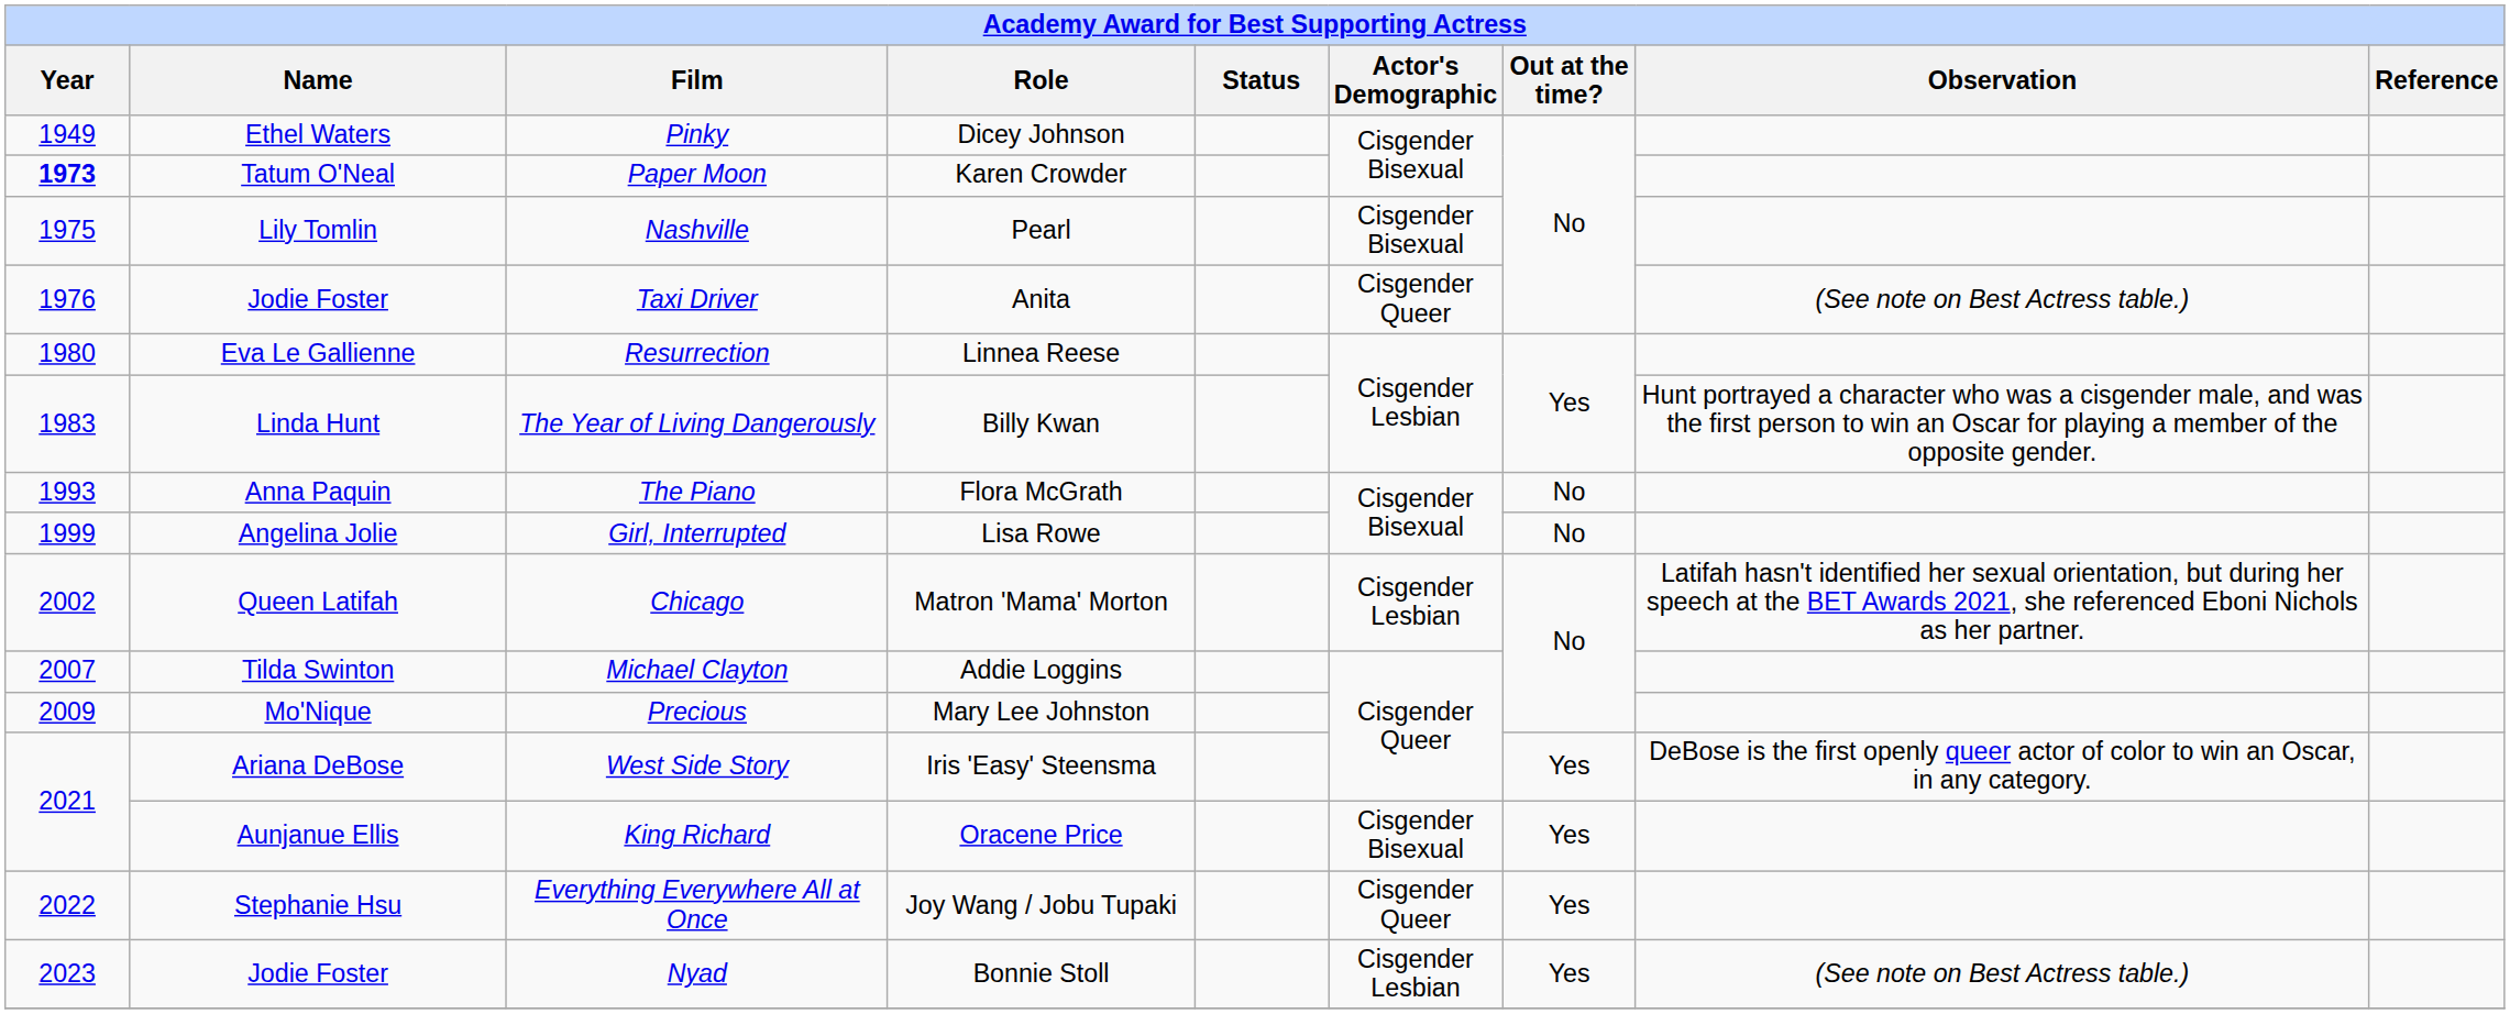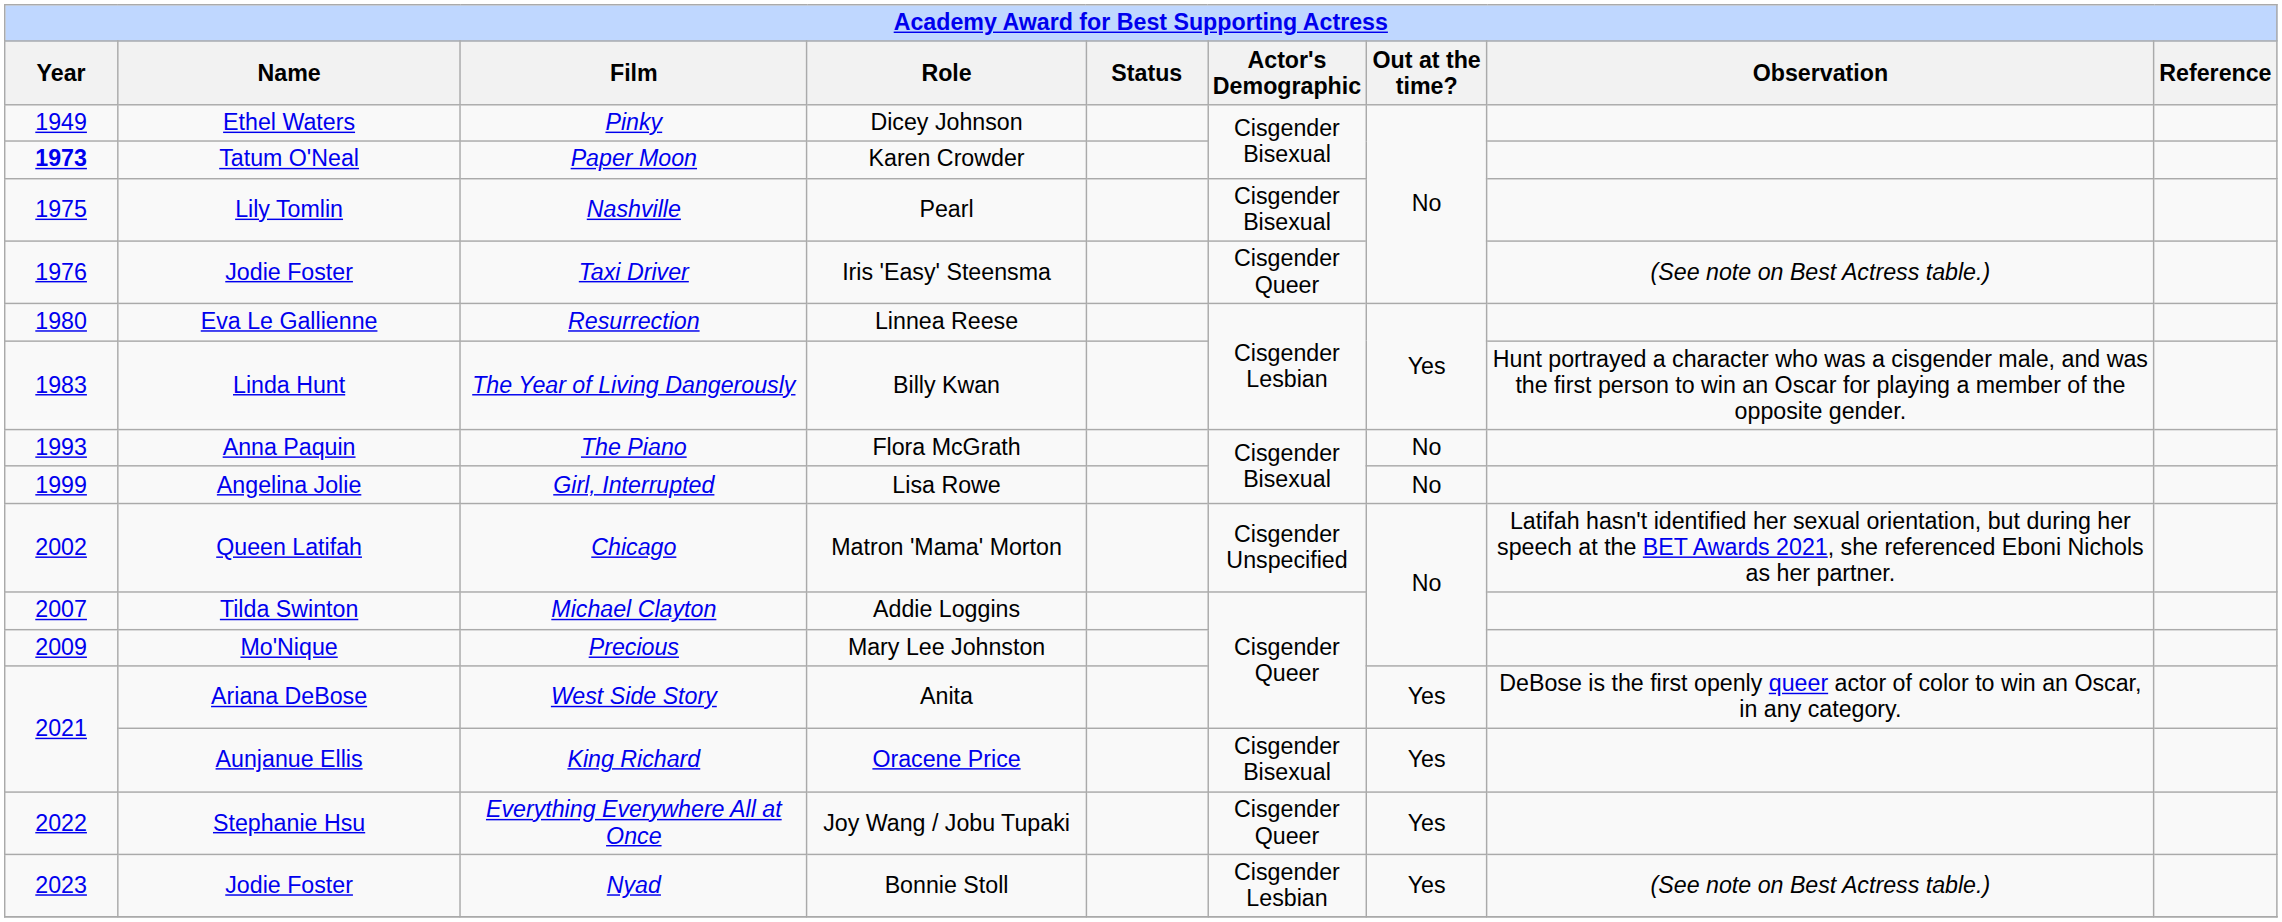 <table class="wikitable" style="text-align: center">
 <tr style="background:#bfd7ff;">
 <td colspan="9" style="text-align:center;"><strong><a href='#'>Academy Award for Best Supporting Actress</a></strong></td>
 </tr>
 <tr style="background:#ebf5ff;">
 <th style="width:075px;">Year</th>
 <th style="width:250px;">Name</th>
 <th style="width:250px;">Film</th>
 <th style="width:200px;">Role</th>
 <th style="width:080px;">Status</th>
 <th style="width:080px;">Actor's Demographic</th>
 <th style="width:080px;">Out at the time?</th>
 <th style="width:500px;">Observation</th>
 <th style="width:050px;">Reference</th>
 </tr>
 <tr>
 <td><a href='#'>1949</a></td>
 <td><a href='#'>Ethel Waters</a></td>
 <td><em><a href='#'>Pinky</a></em></td>
 <td>Dicey Johnson</td>
 <td></td>
 <td rowspan="2">Cisgender Bisexual</td>
 <td rowspan="4">No</td>
 <td></td>
 <td></td>
 </tr>
 <tr>
 <td><strong><a href='#'>1973</a></strong></td>
 <td><a href='#'>Tatum O'Neal</a></td>
 <td><em><a href='#'>Paper Moon</a></em></td>
 <td>Karen Crowder</td>
 <td></td>
 <td></td>
 <td></td>
 </tr>
 <tr>
 <td><a href='#'>1975</a></td>
 <td><a href='#'>Lily Tomlin</a></td>
 <td><em><a href='#'>Nashville</a></em></td>
 <td>Pearl</td>
 <td></td>
 <td>Cisgender Bisexual</td>
 <td></td>
 <td></td>
 </tr>
 <tr>
 <td><a href='#'>1976</a></td>
 <td><a href='#'>Jodie Foster</a></td>
 <td><em><a href='#'>Taxi Driver</a></em></td>
-<td>Anita</td>
+<td>Iris 'Easy' Steensma</td>
 <td></td>
 <td>Cisgender Queer</td>
 <td><em>(See note on Best Actress table.)</em></td>
 <td></td>
 </tr>
 <tr>
 <td><a href='#'>1980</a></td>
 <td><a href='#'>Eva Le Gallienne</a></td>
 <td><em><a href='#'>Resurrection</a></em></td>
 <td>Linnea Reese</td>
 <td></td>
 <td rowspan="2">Cisgender Lesbian</td>
 <td rowspan="2">Yes</td>
 <td></td>
 <td></td>
 </tr>
 <tr>
 <td><a href='#'>1983</a></td>
 <td><a href='#'>Linda Hunt</a></td>
 <td><em><a href='#'>The Year of Living Dangerously</a></em></td>
 <td>Billy Kwan</td>
 <td></td>
 <td>Hunt portrayed a character who was a cisgender male, and was the first person to win an Oscar for playing a member of the opposite gender.</td>
 <td></td>
 </tr>
 <tr>
 <td><a href='#'>1993</a></td>
 <td><a href='#'>Anna Paquin</a></td>
 <td><em><a href='#'>The Piano</a></em></td>
 <td>Flora McGrath</td>
 <td></td>
 <td rowspan="2">Cisgender Bisexual</td>
 <td>No</td>
 <td></td>
 <td></td>
 </tr>
 <tr>
 <td><a href='#'>1999</a></td>
 <td><a href='#'>Angelina Jolie</a></td>
 <td><em><a href='#'>Girl, Interrupted</a></em></td>
 <td>Lisa Rowe</td>
 <td></td>
 <td>No</td>
 <td></td>
 <td></td>
 </tr>
 <tr>
 <td><a href='#'>2002</a></td>
 <td><a href='#'>Queen Latifah</a></td>
 <td><em><a href='#'>Chicago</a></em></td>
 <td>Matron 'Mama' Morton</td>
 <td></td>
-<td>Cisgender Lesbian</td>
+<td>Cisgender Unspecified</td>
 <td rowspan="3">No</td>
 <td>Latifah hasn't identified her sexual orientation, but during her speech at the <a href='#'>BET Awards 2021</a>, she referenced Eboni Nichols as her partner.</td>
 <td></td>
 </tr>
 <tr>
 <td><a href='#'>2007</a></td>
 <td><a href='#'>Tilda Swinton</a></td>
 <td><em><a href='#'>Michael Clayton</a></em></td>
 <td>Addie Loggins</td>
 <td></td>
 <td rowspan="3">Cisgender Queer</td>
 <td></td>
 <td></td>
 </tr>
 <tr>
 <td><a href='#'>2009</a></td>
 <td><a href='#'>Mo'Nique</a></td>
 <td><em><a href='#'>Precious</a></em></td>
 <td>Mary Lee Johnston</td>
 <td></td>
 <td></td>
 <td></td>
 </tr>
 <tr>
 <td rowspan="2"><a href='#'>2021</a></td>
 <td><a href='#'>Ariana DeBose</a></td>
 <td><em><a href='#'>West Side Story</a></em></td>
-<td>Iris 'Easy' Steensma</td>
+<td>Anita</td>
 <td></td>
 <td>Yes</td>
 <td>DeBose is the first openly <a href='#'>queer</a> actor of color to win an Oscar, in any category.</td>
 <td></td>
 </tr>
 <tr>
 <td><a href='#'>Aunjanue Ellis</a></td>
 <td><em><a href='#'>King Richard</a></em></td>
 <td><a href='#'>Oracene Price</a></td>
 <td></td>
 <td>Cisgender Bisexual</td>
 <td>Yes</td>
 <td></td>
 <td></td>
 </tr>
 <tr>
 <td><a href='#'>2022</a></td>
 <td><a href='#'>Stephanie Hsu</a></td>
 <td><em><a href='#'>Everything Everywhere All at Once</a></em></td>
 <td>Joy Wang / Jobu Tupaki</td>
 <td></td>
 <td>Cisgender Queer</td>
 <td>Yes</td>
 <td></td>
 <td></td>
 </tr>
 <tr>
 <td><a href='#'>2023</a></td>
 <td><a href='#'>Jodie Foster</a></td>
 <td><em><a href='#'>Nyad</a></em></td>
 <td>Bonnie Stoll</td>
 <td></td>
 <td>Cisgender Lesbian</td>
 <td>Yes</td>
 <td><em>(See note on Best Actress table.)</em></td>
 <td></td>
 </tr>
 <tr>
 </tr>
 </table>
